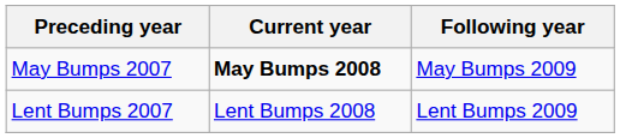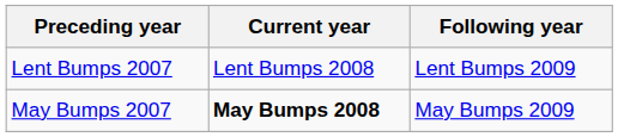 <table class="wikitable" style="margin:1em auto; height:100px" align="center">
 <tr>
 <th width=150>Preceding year</th>
 <th width=150>Current year</th>
 <th width=150>Following year</th>
 </tr>
 <tr>
+<td><a href='#'>Lent Bumps 2007</a></td>
+<td><a href='#'>Lent Bumps 2008</a></td>
+<td><a href='#'>Lent Bumps 2009</a></td>
+</tr>
+<tr>
 <td><a href='#'>May Bumps 2007</a></td>
 <td><strong>May Bumps 2008</strong></td>
 <td><a href='#'>May Bumps 2009</a></td>
 </tr>
 <tr>
-<td><a href='#'>Lent Bumps 2007</a></td>
-<td><a href='#'>Lent Bumps 2008</a></td>
-<td><a href='#'>Lent Bumps 2009</a></td>
-</tr>
-<tr>
 </tr>
 </table>
